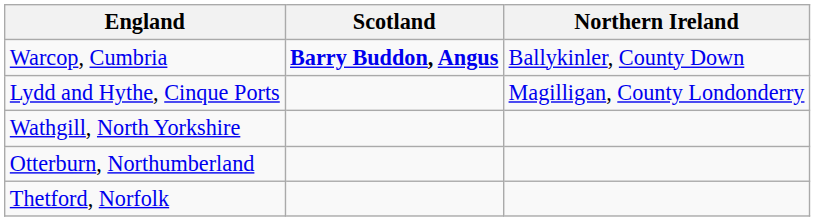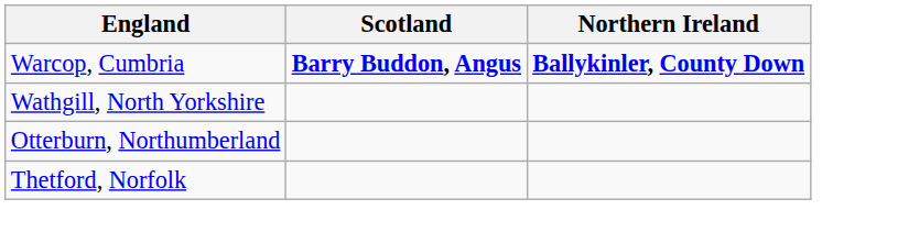 <table class="wikitable">
 <tr>
 <th>England</th>
 <th>Scotland</th>
 <th>Northern Ireland</th>
 </tr>
 <tr>
 <td><a href='#'>Warcop</a>, <a href='#'>Cumbria</a></td>
 <td><strong><a href='#'>Barry Buddon</a>, <a href='#'>Angus</a></strong></td>
-<td><a href='#'>Ballykinler</a>, <a href='#'>County Down</a></td>
-</tr>
-<tr>
-<td><a href='#'>Lydd and Hythe</a>, <a href='#'>Cinque Ports</a></td>
-<td></td>
-<td><a href='#'>Magilligan</a>, <a href='#'>County Londonderry</a></td>
+<td><strong><a href='#'>Ballykinler</a>, <a href='#'>County Down</a></strong></td>
 </tr>
 <tr>
 <td><a href='#'>Wathgill</a>, <a href='#'>North Yorkshire</a></td>
 <td></td>
 <td></td>
 </tr>
 <tr>
 <td><a href='#'>Otterburn</a>, <a href='#'>Northumberland</a></td>
 <td></td>
 <td></td>
 </tr>
 <tr>
 <td><a href='#'>Thetford</a>, <a href='#'>Norfolk</a></td>
 <td></td>
 <td></td>
 </tr>
 </table>
